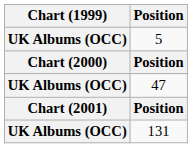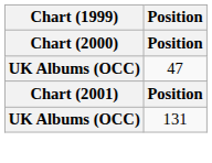 <table class="wikitable plainrowheaders" style="text-align:center">
 <tr>
 <th scope="col">Chart (1999)</th>
 <th scope="col">Position</th>
-</tr>
-<tr>
-<th scope="row">UK Albums (OCC)</th>
-<td>5</td>
 </tr>
 <tr>
 <th scope="col">Chart (2000)</th>
 <th scope="col">Position</th>
 </tr>
 <tr>
 <th scope="row">UK Albums (OCC)</th>
 <td>47</td>
 </tr>
 <tr>
 <th scope="col">Chart (2001)</th>
 <th scope="col">Position</th>
 </tr>
 <tr>
 <th scope="row">UK Albums (OCC)</th>
 <td>131</td>
 </tr>
 </table>
